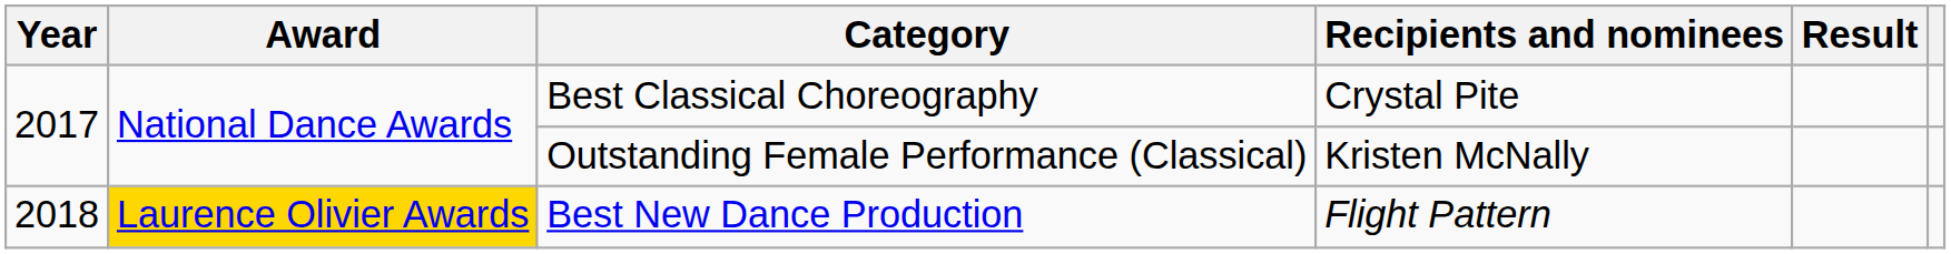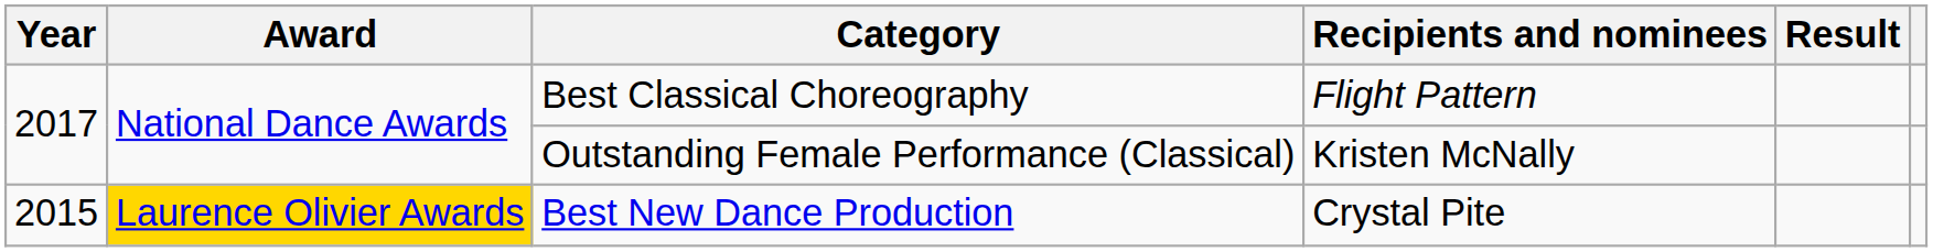 <table class="wikitable">
 <tr>
 <th>Year</th>
 <th>Award</th>
 <th>Category</th>
 <th>Recipients and nominees</th>
 <th>Result</th>
 <th></th>
 </tr>
 <tr>
 <td rowspan="2">2017</td>
 <td rowspan="2"><a href='#'>National Dance Awards</a></td>
 <td>Best Classical Choreography</td>
-<td>Crystal Pite</td>
+<td><em>Flight Pattern</em></td>
 <td></td>
 <td></td>
 </tr>
 <tr>
 <td>Outstanding Female Performance (Classical)</td>
 <td>Kristen McNally</td>
 <td></td>
 <td></td>
 </tr>
 <tr>
-<td>2018</td>
+<td>2015</td>
 <td style="background: gold;"><a href='#'>Laurence Olivier Awards</a></td>
 <td><a href='#'>Best New Dance Production</a></td>
-<td><em>Flight Pattern</em></td>
+<td>Crystal Pite</td>
 <td></td>
 <td></td>
 </tr>
 </table>
